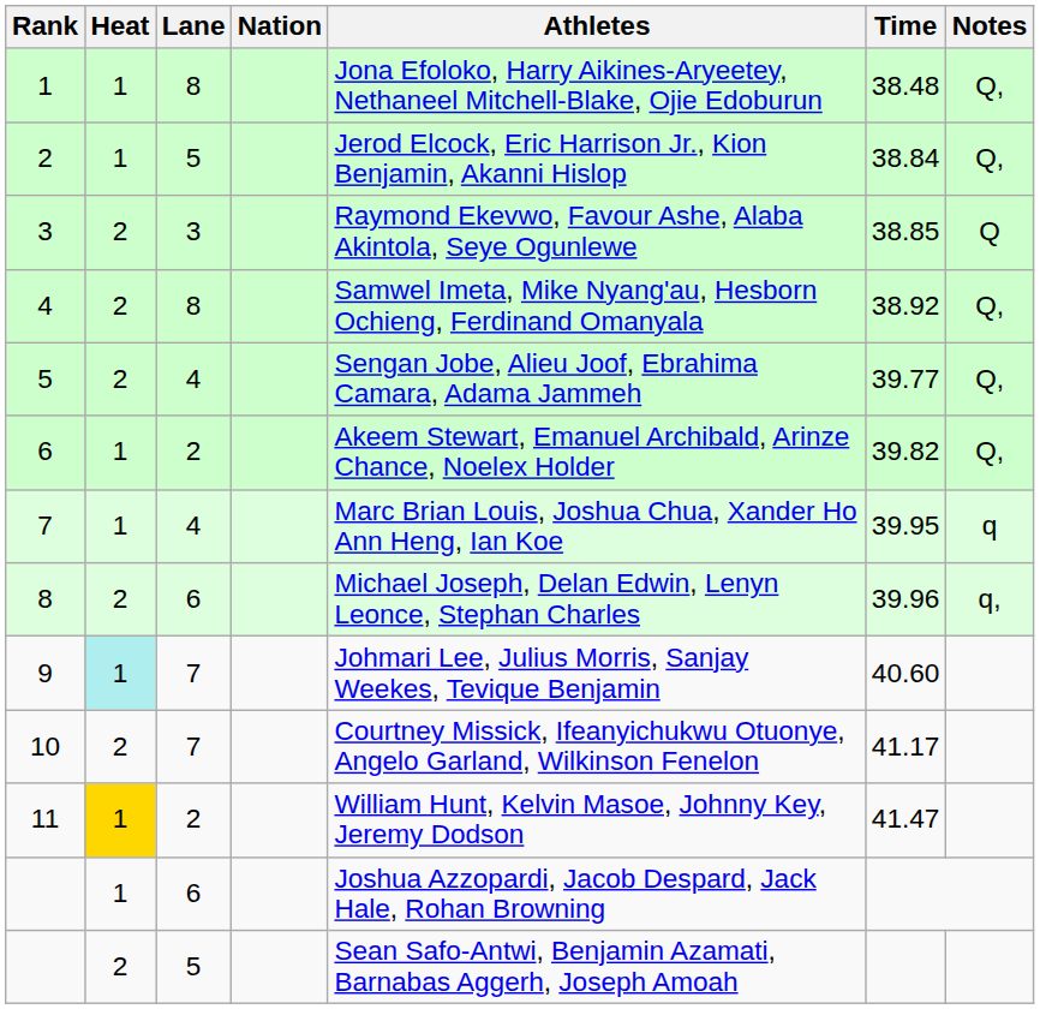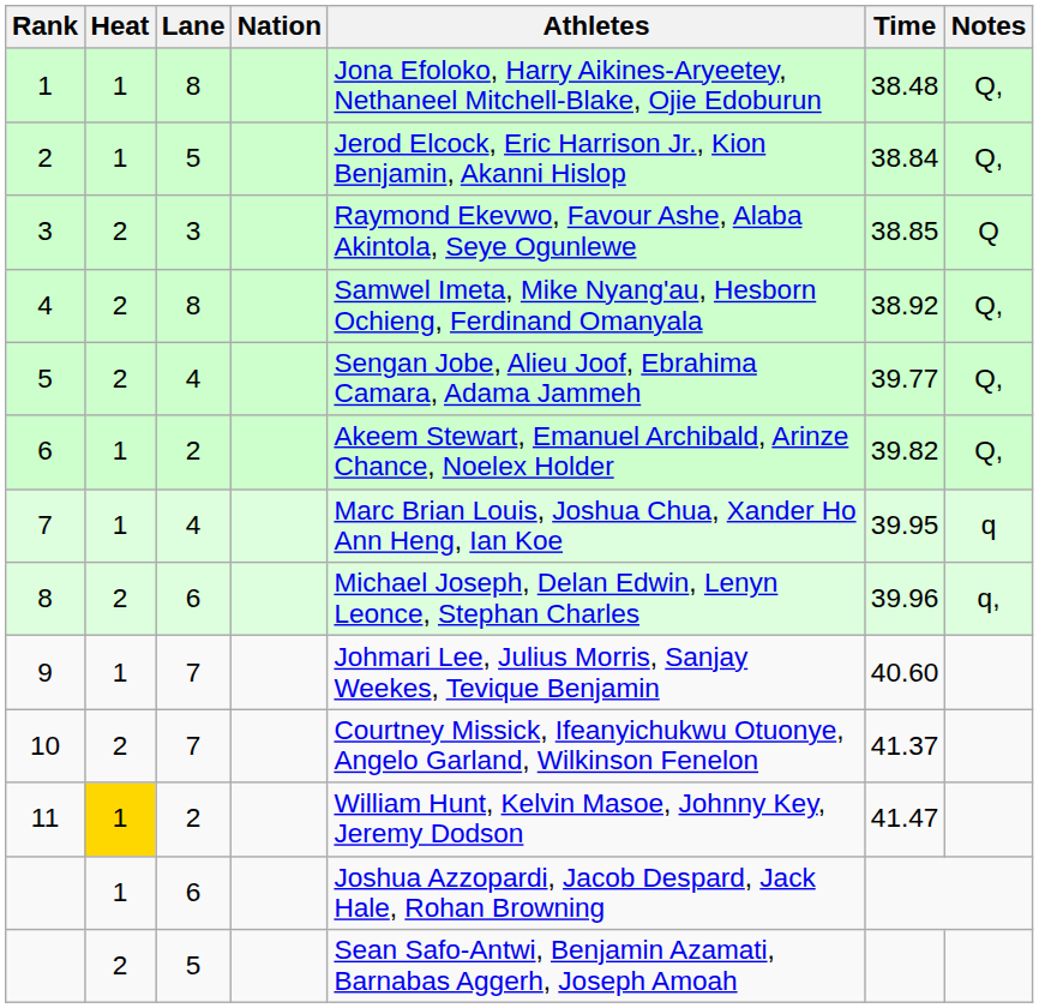 <table class="wikitable sortable" style="text-align:center">
 <tr>
 <th>Rank</th>
 <th>Heat</th>
 <th>Lane</th>
 <th>Nation</th>
 <th>Athletes</th>
 <th>Time</th>
 <th>Notes</th>
 </tr>
 <tr bgcolor=ccffcc>
 <td>1</td>
 <td>1</td>
 <td>8</td>
 <td align="left"></td>
 <td align="left"><a href='#'>Jona Efoloko</a>, <a href='#'>Harry Aikines-Aryeetey</a>, <a href='#'>Nethaneel Mitchell-Blake</a>, <a href='#'>Ojie Edoburun</a></td>
 <td>38.48</td>
 <td>Q, </td>
 </tr>
 <tr bgcolor=ccffcc>
 <td>2</td>
 <td>1</td>
 <td>5</td>
 <td align="left"></td>
 <td align="left"><a href='#'>Jerod Elcock</a>, <a href='#'>Eric Harrison Jr.</a>, <a href='#'>Kion Benjamin</a>, <a href='#'>Akanni Hislop</a></td>
 <td>38.84</td>
 <td>Q, </td>
 </tr>
 <tr bgcolor=ccffcc>
 <td>3</td>
 <td>2</td>
 <td>3</td>
 <td align="left"></td>
 <td align="left"><a href='#'>Raymond Ekevwo</a>, <a href='#'>Favour Ashe</a>, <a href='#'>Alaba Akintola</a>, <a href='#'>Seye Ogunlewe</a></td>
 <td>38.85</td>
 <td>Q</td>
 </tr>
 <tr bgcolor=ccffcc>
 <td>4</td>
 <td>2</td>
 <td>8</td>
 <td align="left"></td>
 <td align="left"><a href='#'>Samwel Imeta</a>, <a href='#'>Mike Nyang'au</a>, <a href='#'>Hesborn Ochieng</a>, <a href='#'>Ferdinand Omanyala</a></td>
 <td>38.92</td>
 <td>Q, </td>
 </tr>
 <tr bgcolor=ccffcc>
 <td>5</td>
 <td>2</td>
 <td>4</td>
 <td align="left"></td>
 <td align="left"><a href='#'>Sengan Jobe</a>, <a href='#'>Alieu Joof</a>, <a href='#'>Ebrahima Camara</a>, <a href='#'>Adama Jammeh</a></td>
 <td>39.77</td>
 <td>Q, </td>
 </tr>
 <tr bgcolor=ccffcc>
 <td>6</td>
 <td>1</td>
 <td>2</td>
 <td align="left"></td>
 <td align="left"><a href='#'>Akeem Stewart</a>, <a href='#'>Emanuel Archibald</a>, <a href='#'>Arinze Chance</a>, <a href='#'>Noelex Holder</a></td>
 <td>39.82</td>
 <td>Q, </td>
 </tr>
 <tr bgcolor=ddffdd>
 <td>7</td>
 <td>1</td>
 <td>4</td>
 <td align="left"></td>
 <td align="left"><a href='#'>Marc Brian Louis</a>, <a href='#'>Joshua Chua</a>, <a href='#'>Xander Ho Ann Heng</a>, <a href='#'>Ian Koe</a></td>
 <td>39.95</td>
 <td>q</td>
 </tr>
 <tr bgcolor=ddffdd>
 <td>8</td>
 <td>2</td>
 <td>6</td>
 <td align="left"></td>
 <td align="left"><a href='#'>Michael Joseph</a>, <a href='#'>Delan Edwin</a>, <a href='#'>Lenyn Leonce</a>, <a href='#'>Stephan Charles</a></td>
 <td>39.96</td>
 <td>q, </td>
 </tr>
 <tr>
 <td>9</td>
-<td style="background: paleturquoise;">1</td>
+<td>1</td>
 <td>7</td>
 <td align="left"></td>
 <td align="left"><a href='#'>Johmari Lee</a>, <a href='#'>Julius Morris</a>, <a href='#'>Sanjay Weekes</a>, <a href='#'>Tevique Benjamin</a></td>
 <td>40.60</td>
 <td></td>
 </tr>
 <tr>
 <td>10</td>
 <td>2</td>
 <td>7</td>
 <td align="left"></td>
 <td align="left"><a href='#'>Courtney Missick</a>, <a href='#'>Ifeanyichukwu Otuonye</a>, <a href='#'>Angelo Garland</a>, <a href='#'>Wilkinson Fenelon</a></td>
-<td>41.17</td>
+<td>41.37</td>
 <td></td>
 </tr>
 <tr>
 <td>11</td>
 <td style="background: gold;">1</td>
 <td>2</td>
 <td align="left"></td>
 <td align="left"><a href='#'>William Hunt</a>, <a href='#'>Kelvin Masoe</a>, <a href='#'>Johnny Key</a>, <a href='#'>Jeremy Dodson</a></td>
 <td>41.47</td>
 <td></td>
 </tr>
 <tr>
 <td></td>
 <td>1</td>
 <td>6</td>
 <td align="left"></td>
 <td align="left"><a href='#'>Joshua Azzopardi</a>, <a href='#'>Jacob Despard</a>, <a href='#'>Jack Hale</a>, <a href='#'>Rohan Browning</a></td>
 <td colspan=2></td>
 </tr>
 <tr>
 <td></td>
 <td>2</td>
 <td>5</td>
 <td align="left"></td>
 <td align="left"><a href='#'>Sean Safo-Antwi</a>, <a href='#'>Benjamin Azamati</a>, <a href='#'>Barnabas Aggerh</a>, <a href='#'>Joseph Amoah</a></td>
 <td></td>
 <td></td>
 </tr>
 </table>
